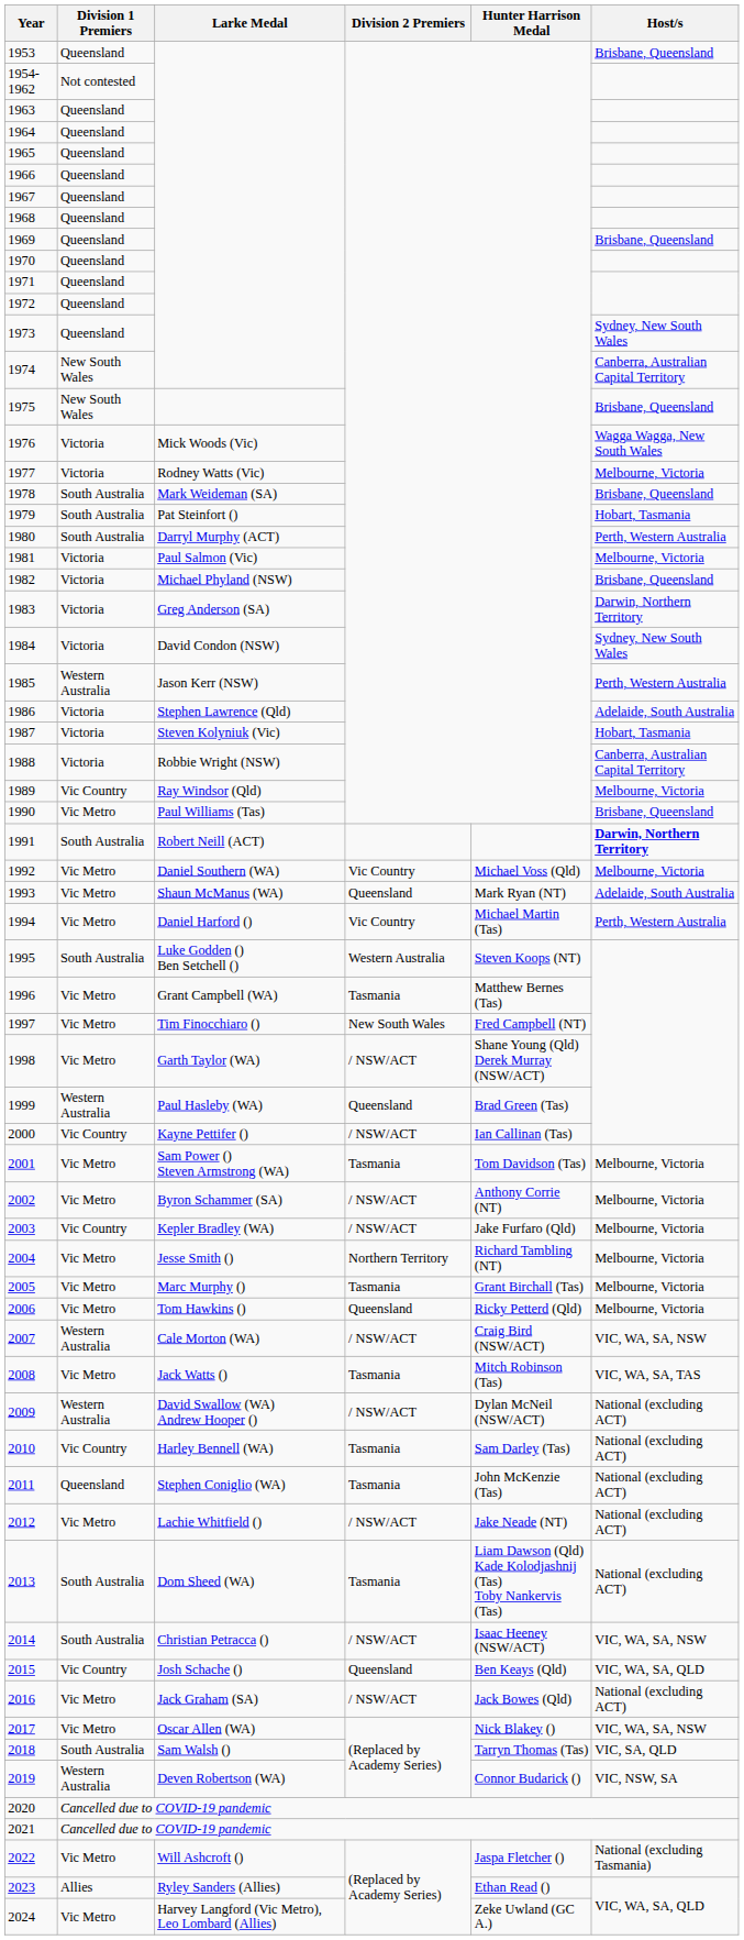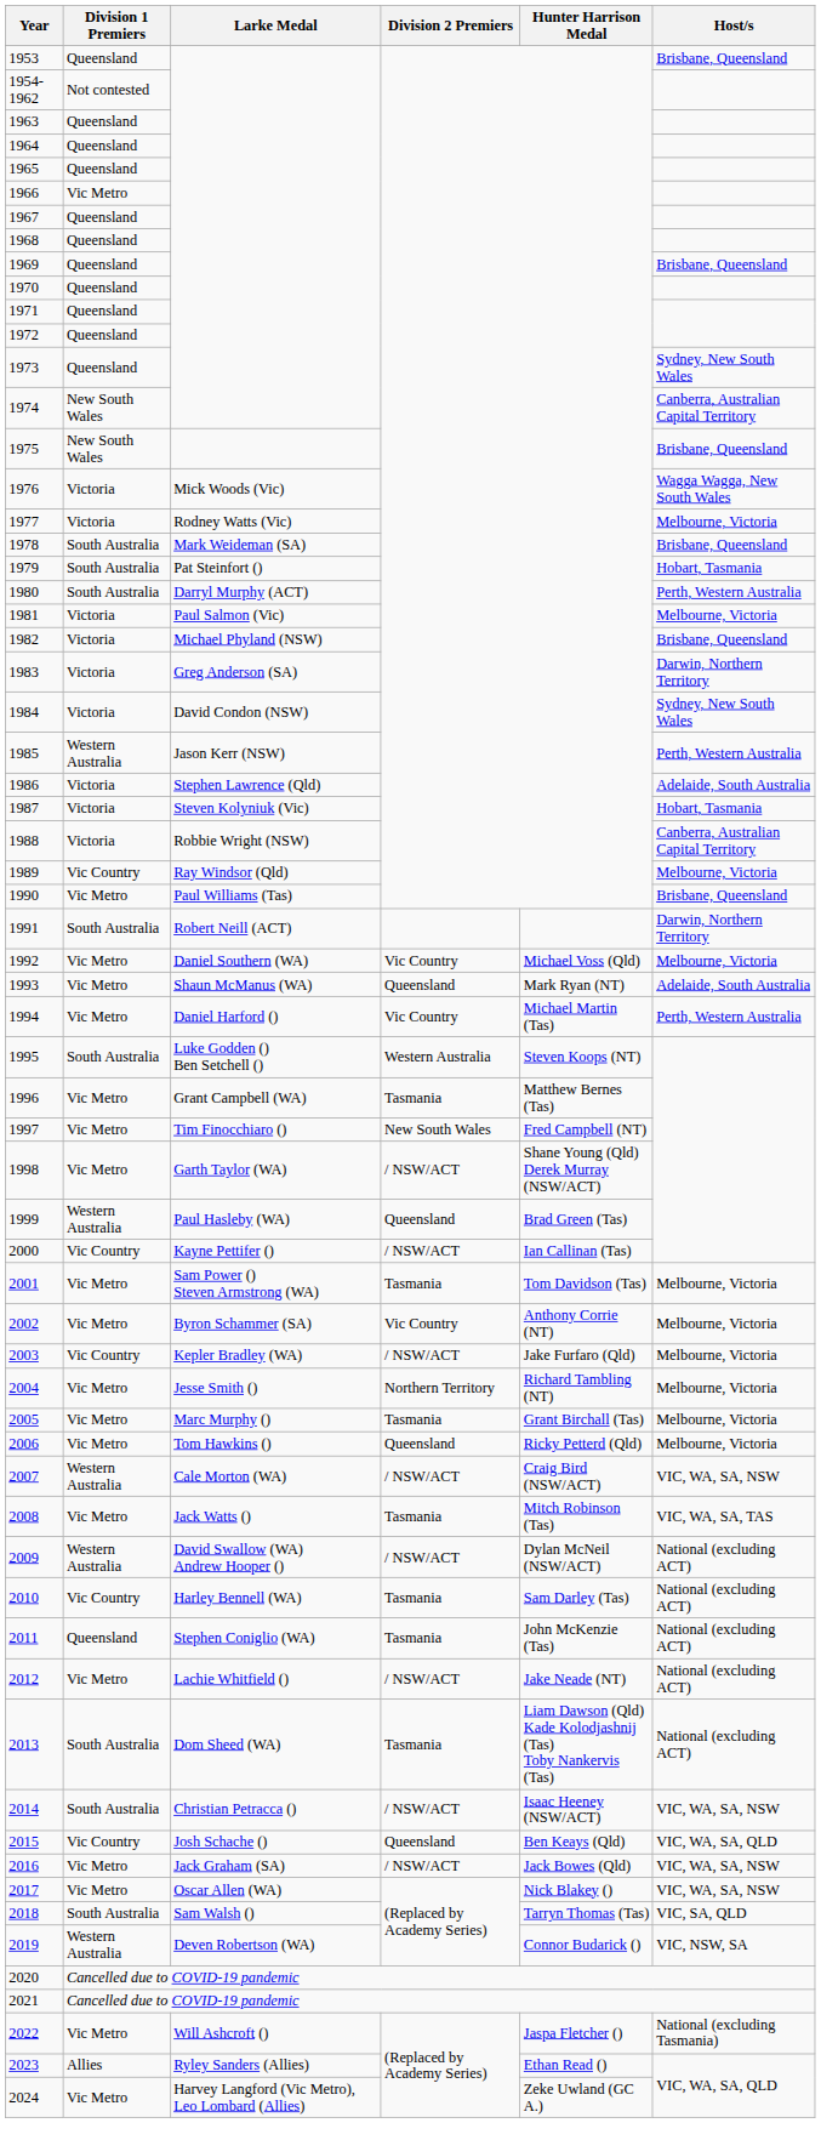 <table class="wikitable">
 <tr>
 <th>Year</th>
 <th>Division 1 Premiers</th>
 <th>Larke Medal</th>
 <th>Division 2 Premiers</th>
 <th>Hunter Harrison Medal</th>
 <th>Host/s</th>
 </tr>
 <tr>
 <td>1953</td>
 <td> Queensland</td>
 <td rowspan="14"></td>
 <td colspan="2" rowspan="30"></td>
 <td><a href='#'>Brisbane, Queensland</a></td>
 </tr>
 <tr>
 <td>1954-1962</td>
 <td>Not contested</td>
 </tr>
 <tr>
 <td>1963</td>
 <td> Queensland</td>
 <td></td>
 </tr>
 <tr>
 <td>1964</td>
 <td> Queensland</td>
 <td></td>
 </tr>
 <tr>
 <td>1965</td>
 <td> Queensland</td>
 <td></td>
 </tr>
 <tr>
 <td>1966</td>
-<td> Queensland</td>
+<td> Vic Metro</td>
 <td></td>
 </tr>
 <tr>
 <td>1967</td>
 <td> Queensland</td>
 <td></td>
 </tr>
 <tr>
 <td>1968</td>
 <td> Queensland</td>
 <td></td>
 </tr>
 <tr>
 <td>1969</td>
 <td> Queensland</td>
 <td><a href='#'>Brisbane, Queensland</a></td>
 </tr>
 <tr>
 <td>1970</td>
 <td> Queensland</td>
 <td></td>
 </tr>
 <tr>
 <td>1971</td>
 <td> Queensland</td>
 </tr>
 <tr>
 <td>1972</td>
 <td> Queensland</td>
 </tr>
 <tr>
 <td>1973</td>
 <td> Queensland</td>
 <td><a href='#'>Sydney, New South Wales</a></td>
 </tr>
 <tr>
 <td>1974</td>
 <td> New South Wales</td>
 <td><a href='#'>Canberra, Australian Capital Territory</a></td>
 </tr>
 <tr>
 <td>1975</td>
 <td> New South Wales</td>
 <td></td>
 <td><a href='#'>Brisbane, Queensland</a></td>
 </tr>
 <tr>
 <td>1976</td>
 <td> Victoria</td>
 <td>Mick Woods (Vic)</td>
 <td><a href='#'>Wagga Wagga, New South Wales</a></td>
 </tr>
 <tr>
 <td>1977</td>
 <td> Victoria</td>
 <td>Rodney Watts (Vic)</td>
 <td><a href='#'>Melbourne, Victoria</a></td>
 </tr>
 <tr>
 <td>1978</td>
 <td> South Australia</td>
 <td><a href='#'>Mark Weideman</a> (SA)</td>
 <td><a href='#'>Brisbane, Queensland</a></td>
 </tr>
 <tr>
 <td>1979</td>
 <td> South Australia</td>
 <td>Pat Steinfort ()</td>
 <td><a href='#'>Hobart, Tasmania</a></td>
 </tr>
 <tr>
 <td>1980</td>
 <td> South Australia</td>
 <td><a href='#'>Darryl Murphy</a> (ACT)</td>
 <td><a href='#'>Perth, Western Australia</a></td>
 </tr>
 <tr>
 <td>1981</td>
 <td> Victoria</td>
 <td><a href='#'>Paul Salmon</a> (Vic)</td>
 <td><a href='#'>Melbourne, Victoria</a></td>
 </tr>
 <tr>
 <td>1982</td>
 <td> Victoria</td>
 <td><a href='#'>Michael Phyland</a> (NSW)</td>
 <td><a href='#'>Brisbane, Queensland</a></td>
 </tr>
 <tr>
 <td>1983</td>
 <td> Victoria</td>
 <td><a href='#'>Greg Anderson</a> (SA)</td>
 <td><a href='#'>Darwin, Northern Territory</a></td>
 </tr>
 <tr>
 <td>1984</td>
 <td> Victoria</td>
 <td>David Condon (NSW)</td>
 <td><a href='#'>Sydney, New South Wales</a></td>
 </tr>
 <tr>
 <td>1985</td>
 <td> Western Australia</td>
 <td>Jason Kerr (NSW)</td>
 <td><a href='#'>Perth, Western Australia</a></td>
 </tr>
 <tr>
 <td>1986</td>
 <td> Victoria</td>
 <td><a href='#'>Stephen Lawrence</a> (Qld)</td>
 <td><a href='#'>Adelaide, South Australia</a></td>
 </tr>
 <tr>
 <td>1987</td>
 <td> Victoria</td>
 <td><a href='#'>Steven Kolyniuk</a> (Vic)</td>
 <td><a href='#'>Hobart, Tasmania</a></td>
 </tr>
 <tr>
 <td>1988</td>
 <td> Victoria</td>
 <td>Robbie Wright (NSW)</td>
 <td><a href='#'>Canberra, Australian Capital Territory</a></td>
 </tr>
 <tr>
 <td>1989</td>
 <td> Vic Country</td>
 <td><a href='#'>Ray Windsor</a> (Qld)</td>
 <td><a href='#'>Melbourne, Victoria</a></td>
 </tr>
 <tr>
 <td>1990</td>
 <td> Vic Metro</td>
 <td><a href='#'>Paul Williams</a> (Tas)</td>
 <td><a href='#'>Brisbane, Queensland</a></td>
 </tr>
 <tr>
 <td>1991</td>
 <td> South Australia</td>
 <td><a href='#'>Robert Neill</a> (ACT)</td>
 <td></td>
 <td></td>
-<td><strong><a href='#'>Darwin, Northern Territory</a></strong></td>
+<td><a href='#'>Darwin, Northern Territory</a></td>
 </tr>
 <tr>
 <td>1992</td>
 <td> Vic Metro</td>
 <td><a href='#'>Daniel Southern</a> (WA)</td>
 <td> Vic Country</td>
 <td><a href='#'>Michael Voss</a> (Qld)</td>
 <td><a href='#'>Melbourne, Victoria</a></td>
 </tr>
 <tr>
 <td>1993</td>
 <td> Vic Metro</td>
 <td><a href='#'>Shaun McManus</a> (WA)</td>
 <td> Queensland</td>
 <td>Mark Ryan (NT)</td>
 <td><a href='#'>Adelaide, South Australia</a></td>
 </tr>
 <tr>
 <td>1994</td>
 <td> Vic Metro</td>
 <td><a href='#'>Daniel Harford</a> ()</td>
 <td> Vic Country</td>
 <td><a href='#'>Michael Martin</a> (Tas)</td>
 <td><a href='#'>Perth, Western Australia</a></td>
 </tr>
 <tr>
 <td>1995</td>
 <td> South Australia</td>
 <td><a href='#'>Luke Godden</a> () <br>Ben Setchell ()</td>
 <td> Western Australia</td>
 <td><a href='#'>Steven Koops</a> (NT)</td>
 </tr>
 <tr>
 <td>1996</td>
 <td> Vic Metro</td>
 <td>Grant Campbell (WA)</td>
 <td> Tasmania</td>
 <td>Matthew Bernes (Tas)</td>
 </tr>
 <tr>
 <td>1997</td>
 <td> Vic Metro</td>
 <td><a href='#'>Tim Finocchiaro</a> ()</td>
 <td> New South Wales</td>
 <td><a href='#'>Fred Campbell</a> (NT)</td>
 </tr>
 <tr>
 <td>1998</td>
 <td> Vic Metro</td>
 <td><a href='#'>Garth Taylor</a> (WA)</td>
 <td>/ NSW/ACT</td>
 <td>Shane Young (Qld) <br><a href='#'>Derek Murray</a> (NSW/ACT)</td>
 </tr>
 <tr>
 <td>1999</td>
 <td> Western Australia</td>
 <td><a href='#'>Paul Hasleby</a> (WA)</td>
 <td> Queensland</td>
 <td><a href='#'>Brad Green</a> (Tas)</td>
 </tr>
 <tr>
 <td>2000</td>
 <td> Vic Country</td>
 <td><a href='#'>Kayne Pettifer</a> ()</td>
 <td>/ NSW/ACT</td>
 <td><a href='#'>Ian Callinan</a> (Tas)</td>
 </tr>
 <tr>
 <td><a href='#'>2001</a></td>
 <td> Vic Metro</td>
 <td><a href='#'>Sam Power</a> () <br><a href='#'>Steven Armstrong</a> (WA)</td>
 <td> Tasmania</td>
 <td><a href='#'>Tom Davidson</a> (Tas)</td>
 <td>Melbourne, Victoria</td>
 </tr>
 <tr>
 <td><a href='#'>2002</a></td>
 <td> Vic Metro</td>
 <td><a href='#'>Byron Schammer</a> (SA)</td>
-<td>/ NSW/ACT</td>
+<td> Vic Country</td>
 <td><a href='#'>Anthony Corrie</a> (NT)</td>
 <td>Melbourne, Victoria</td>
 </tr>
 <tr>
 <td><a href='#'>2003</a></td>
 <td> Vic Country</td>
 <td><a href='#'>Kepler Bradley</a> (WA)</td>
 <td>/ NSW/ACT</td>
 <td>Jake Furfaro (Qld)</td>
 <td>Melbourne, Victoria</td>
 </tr>
 <tr>
 <td><a href='#'>2004</a></td>
 <td> Vic Metro</td>
 <td><a href='#'>Jesse Smith</a> ()</td>
 <td> Northern Territory</td>
 <td><a href='#'>Richard Tambling</a> (NT)</td>
 <td>Melbourne, Victoria</td>
 </tr>
 <tr>
 <td><a href='#'>2005</a></td>
 <td> Vic Metro</td>
 <td><a href='#'>Marc Murphy</a> ()</td>
 <td> Tasmania</td>
 <td><a href='#'>Grant Birchall</a> (Tas)</td>
 <td>Melbourne, Victoria</td>
 </tr>
 <tr>
 <td><a href='#'>2006</a></td>
 <td> Vic Metro</td>
 <td><a href='#'>Tom Hawkins</a> ()</td>
 <td> Queensland</td>
 <td><a href='#'>Ricky Petterd</a> (Qld)</td>
 <td>Melbourne, Victoria</td>
 </tr>
 <tr>
 <td><a href='#'>2007</a></td>
 <td> Western Australia</td>
 <td><a href='#'>Cale Morton</a> (WA)</td>
 <td>/ NSW/ACT</td>
 <td><a href='#'>Craig Bird</a> (NSW/ACT)</td>
 <td>VIC, WA, SA, NSW</td>
 </tr>
 <tr>
 <td><a href='#'>2008</a></td>
 <td> Vic Metro</td>
 <td><a href='#'>Jack Watts</a> ()</td>
 <td> Tasmania</td>
 <td><a href='#'>Mitch Robinson</a> (Tas)</td>
 <td>VIC, WA, SA, TAS</td>
 </tr>
 <tr>
 <td><a href='#'>2009</a></td>
 <td> Western Australia</td>
 <td><a href='#'>David Swallow</a> (WA)  <br><a href='#'>Andrew Hooper</a> ()</td>
 <td>/ NSW/ACT</td>
 <td>Dylan McNeil (NSW/ACT)</td>
 <td>National (excluding ACT)</td>
 </tr>
 <tr>
 <td><a href='#'>2010</a></td>
 <td> Vic Country</td>
 <td><a href='#'>Harley Bennell</a> (WA)</td>
 <td> Tasmania</td>
 <td><a href='#'>Sam Darley</a> (Tas)</td>
 <td>National (excluding ACT)</td>
 </tr>
 <tr>
 <td><a href='#'>2011</a></td>
 <td> Queensland</td>
 <td><a href='#'>Stephen Coniglio</a> (WA)</td>
 <td> Tasmania</td>
 <td>John McKenzie (Tas)</td>
 <td>National (excluding ACT)</td>
 </tr>
 <tr>
 <td><a href='#'>2012</a></td>
 <td> Vic Metro</td>
 <td><a href='#'>Lachie Whitfield</a> ()</td>
 <td>/ NSW/ACT</td>
 <td><a href='#'>Jake Neade</a> (NT)</td>
 <td>National (excluding ACT)</td>
 </tr>
 <tr>
 <td><a href='#'>2013</a></td>
 <td> South Australia</td>
 <td><a href='#'>Dom Sheed</a> (WA)</td>
 <td> Tasmania</td>
 <td><a href='#'>Liam Dawson</a> (Qld)<br><a href='#'>Kade Kolodjashnij</a> (Tas)<br><a href='#'>Toby Nankervis</a> (Tas)</td>
 <td>National (excluding ACT)</td>
 </tr>
 <tr>
 <td><a href='#'>2014</a></td>
 <td> South Australia</td>
 <td><a href='#'>Christian Petracca</a> ()</td>
 <td>/ NSW/ACT</td>
 <td><a href='#'>Isaac Heeney</a> (NSW/ACT)</td>
 <td>VIC, WA, SA, NSW</td>
 </tr>
 <tr>
 <td><a href='#'>2015</a></td>
 <td> Vic Country</td>
 <td><a href='#'>Josh Schache</a> ()</td>
 <td> Queensland</td>
 <td><a href='#'>Ben Keays</a> (Qld)</td>
 <td>VIC, WA, SA, QLD</td>
 </tr>
 <tr>
 <td><a href='#'>2016</a></td>
 <td> Vic Metro</td>
 <td><a href='#'>Jack Graham</a> (SA)</td>
 <td>/ NSW/ACT</td>
 <td><a href='#'>Jack Bowes</a> (Qld)</td>
-<td>National (excluding ACT)</td>
+<td>VIC, WA, SA, NSW</td>
 </tr>
 <tr>
 <td><a href='#'>2017</a></td>
 <td> Vic Metro</td>
 <td><a href='#'>Oscar Allen</a> (WA)</td>
 <td rowspan="3">(Replaced by Academy Series)</td>
 <td><a href='#'>Nick Blakey</a> ()</td>
 <td>VIC, WA, SA, NSW</td>
 </tr>
 <tr>
 <td><a href='#'>2018</a></td>
 <td> South Australia</td>
 <td><a href='#'>Sam Walsh</a> ()</td>
 <td><a href='#'>Tarryn Thomas</a> (Tas)</td>
 <td>VIC, SA, QLD</td>
 </tr>
 <tr>
 <td><a href='#'>2019</a></td>
 <td> Western Australia</td>
 <td><a href='#'>Deven Robertson</a> (WA)</td>
 <td><a href='#'>Connor Budarick</a> ()</td>
 <td>VIC, NSW, SA</td>
 </tr>
 <tr>
 <td>2020</td>
 <td colspan="5"><em>Cancelled due to <a href='#'>COVID-19 pandemic</a></em></td>
 </tr>
 <tr>
 <td>2021</td>
 <td colspan="5"><em>Cancelled due to <a href='#'>COVID-19 pandemic</a></em></td>
 </tr>
 <tr>
 <td><a href='#'>2022</a></td>
 <td> Vic Metro</td>
 <td><a href='#'>Will Ashcroft</a> ()</td>
 <td rowspan="3">(Replaced by Academy Series)</td>
 <td><a href='#'>Jaspa Fletcher</a> ()</td>
 <td>National (excluding Tasmania)</td>
 </tr>
 <tr>
 <td><a href='#'>2023</a></td>
 <td> Allies</td>
 <td><a href='#'>Ryley Sanders</a> (Allies)</td>
 <td><a href='#'>Ethan Read</a> ()</td>
 <td rowspan="2">VIC, WA, SA, QLD</td>
 </tr>
 <tr>
 <td>2024</td>
 <td> Vic Metro</td>
 <td>Harvey Langford (Vic Metro), <a href='#'>Leo Lombard</a> (<a href='#'>Allies</a>)</td>
 <td>Zeke Uwland (GC A.)</td>
 </tr>
 </table>
